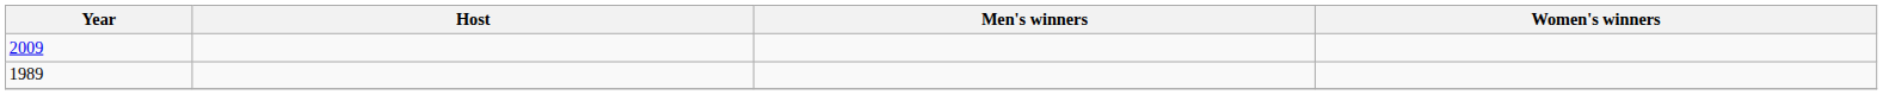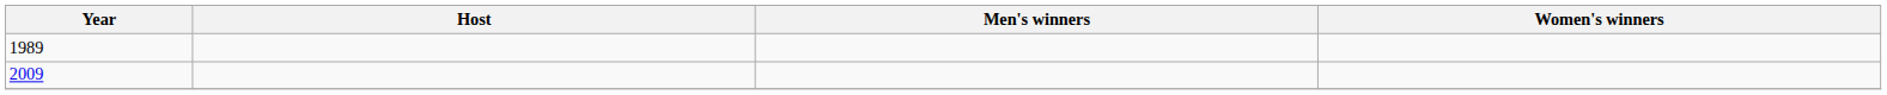 <table class="wikitable sortable" style="font-size:90%; width: 100%; text-align: left;">
 <tr>
 <th width=5%>Year</th>
 <th width=15%>Host</th>
 <th width=15%>Men's winners</th>
 <th width=15%>Women's winners</th>
 </tr>
 <tr>
-<td><a href='#'>2009</a></td>
+<td>1989</td>
 <td></td>
 <td></td>
 <td></td>
 </tr>
 <tr>
-<td>1989</td>
+<td><a href='#'>2009</a></td>
 <td></td>
 <td></td>
 <td></td>
 </tr>
 <tr>
 </tr>
 </table>
